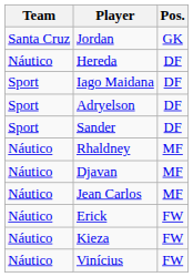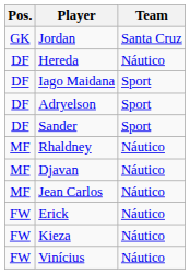 <table class="wikitable">
 <tr>
+<th>Pos.</th>
+<th>Player</th>
 <th>Team</th>
-<th>Player</th>
-<th>Pos.</th>
 </tr>
 <tr>
+<td style="text-align:center;" rowspan=><a href='#'>GK</a></td>
+<td><a href='#'>Jordan</a></td>
 <td><a href='#'>Santa Cruz</a></td>
-<td><a href='#'>Jordan</a></td>
-<td style="text-align:center;" rowspan=><a href='#'>GK</a></td>
 </tr>
 <tr>
+<td style="text-align:center;" rowspan=><a href='#'>DF</a></td>
+<td><a href='#'>Hereda</a></td>
 <td><a href='#'>Náutico</a></td>
-<td><a href='#'>Hereda</a></td>
-<td style="text-align:center;" rowspan=><a href='#'>DF</a></td>
 </tr>
 <tr>
+<td style="text-align:center;" rowspan=><a href='#'>DF</a></td>
+<td><a href='#'>Iago Maidana</a></td>
 <td><a href='#'>Sport</a></td>
-<td><a href='#'>Iago Maidana</a></td>
-<td style="text-align:center;" rowspan=><a href='#'>DF</a></td>
 </tr>
 <tr>
+<td style="text-align:center;" rowspan=><a href='#'>DF</a></td>
+<td><a href='#'>Adryelson</a></td>
 <td><a href='#'>Sport</a></td>
-<td><a href='#'>Adryelson</a></td>
-<td style="text-align:center;" rowspan=><a href='#'>DF</a></td>
 </tr>
 <tr>
+<td style="text-align:center;" rowspan=><a href='#'>DF</a></td>
+<td><a href='#'>Sander</a></td>
 <td><a href='#'>Sport</a></td>
-<td><a href='#'>Sander</a></td>
-<td style="text-align:center;" rowspan=><a href='#'>DF</a></td>
 </tr>
 <tr>
+<td style="text-align:center;" rowspan=><a href='#'>MF</a></td>
+<td><a href='#'>Rhaldney</a></td>
 <td><a href='#'>Náutico</a></td>
-<td><a href='#'>Rhaldney</a></td>
-<td style="text-align:center;" rowspan=><a href='#'>MF</a></td>
 </tr>
 <tr>
+<td style="text-align:center;" rowspan=><a href='#'>MF</a></td>
+<td><a href='#'>Djavan</a></td>
 <td><a href='#'>Náutico</a></td>
-<td><a href='#'>Djavan</a></td>
-<td style="text-align:center;" rowspan=><a href='#'>MF</a></td>
 </tr>
 <tr>
+<td style="text-align:center;" rowspan=><a href='#'>MF</a></td>
+<td><a href='#'>Jean Carlos</a></td>
 <td><a href='#'>Náutico</a></td>
-<td><a href='#'>Jean Carlos</a></td>
-<td style="text-align:center;" rowspan=><a href='#'>MF</a></td>
 </tr>
 <tr>
+<td style="text-align:center;" rowspan=><a href='#'>FW</a></td>
+<td><a href='#'>Erick</a></td>
 <td><a href='#'>Náutico</a></td>
-<td><a href='#'>Erick</a></td>
-<td style="text-align:center;" rowspan=><a href='#'>FW</a></td>
 </tr>
 <tr>
+<td style="text-align:center;" rowspan=><a href='#'>FW</a></td>
+<td><a href='#'>Kieza</a> </td>
 <td><a href='#'>Náutico</a></td>
-<td><a href='#'>Kieza</a> </td>
-<td style="text-align:center;" rowspan=><a href='#'>FW</a></td>
 </tr>
 <tr>
+<td style="text-align:center;" rowspan=><a href='#'>FW</a></td>
+<td><a href='#'>Vinícius</a></td>
 <td><a href='#'>Náutico</a></td>
-<td><a href='#'>Vinícius</a></td>
-<td style="text-align:center;" rowspan=><a href='#'>FW</a></td>
 </tr>
 </table>
